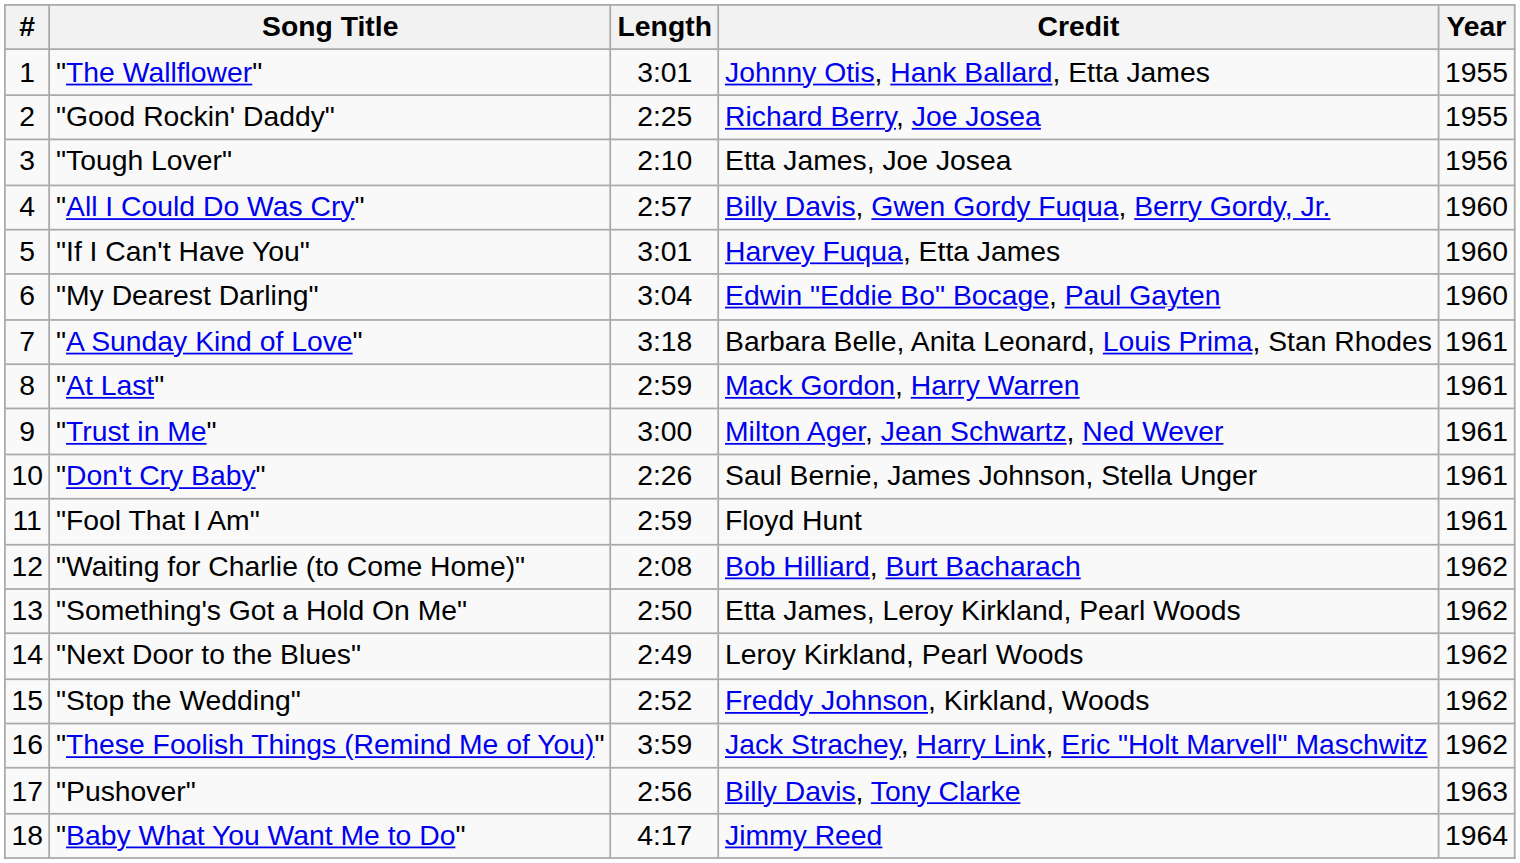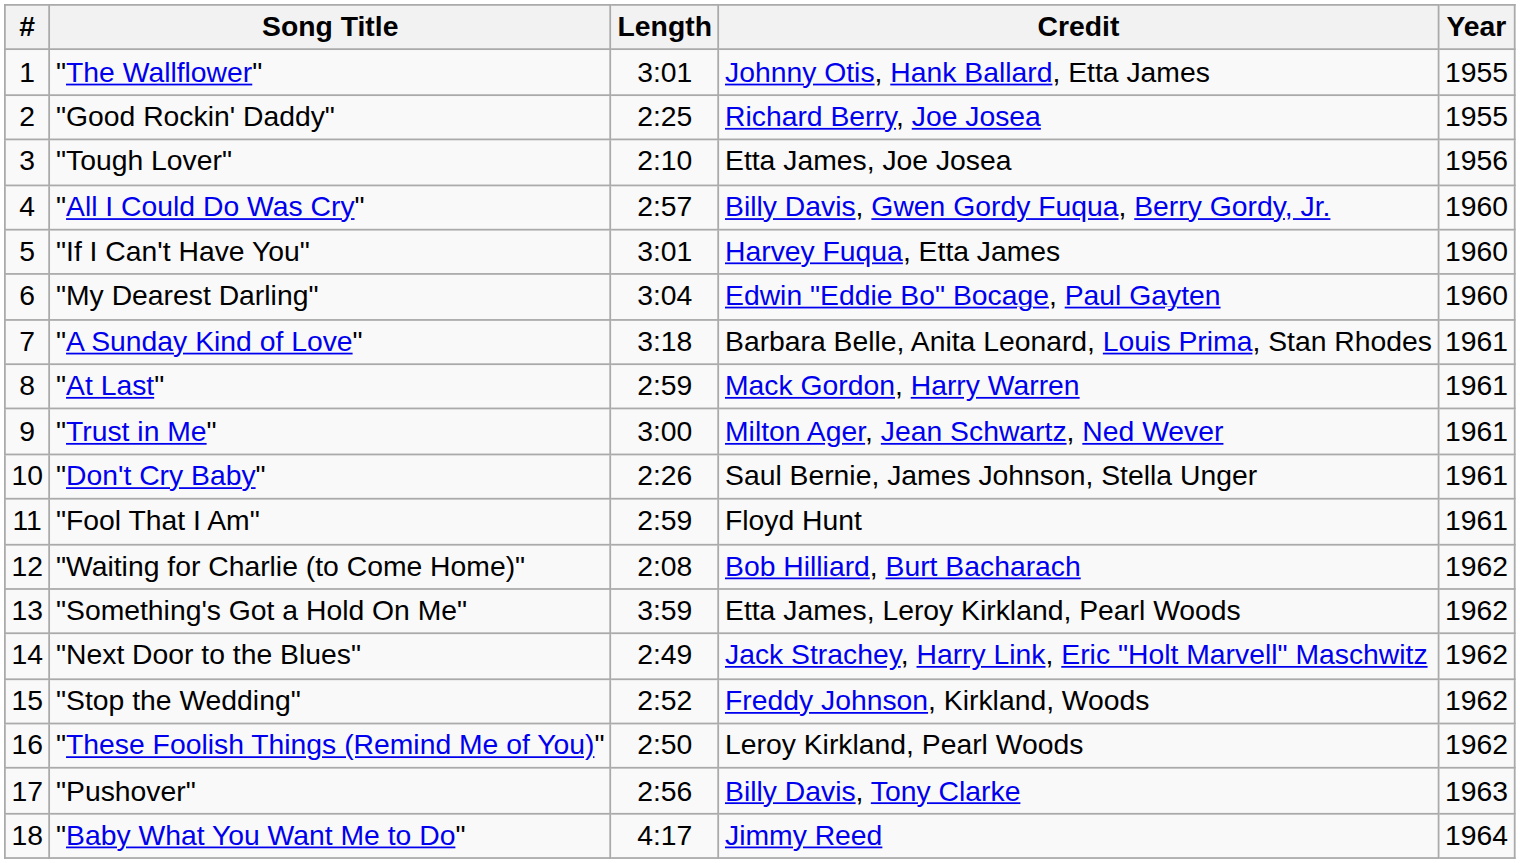 <table class="wikitable sortable">
 <tr>
 <th>#</th>
 <th>Song Title</th>
 <th>Length</th>
 <th>Credit</th>
 <th>Year</th>
 </tr>
 <tr>
 <td style="text-align: center;">1</td>
 <td>"<a href='#'>The Wallflower</a>"</td>
 <td style="text-align: center;">3:01</td>
 <td><a href='#'>Johnny Otis</a>, <a href='#'>Hank Ballard</a>, Etta James</td>
 <td style="text-align: center;">1955</td>
 </tr>
 <tr>
 <td style="text-align: center;">2</td>
 <td>"Good Rockin' Daddy"</td>
 <td style="text-align: center;">2:25</td>
 <td><a href='#'>Richard Berry</a>, <a href='#'>Joe Josea</a></td>
 <td style="text-align: center;">1955</td>
 </tr>
 <tr>
 <td style="text-align: center;">3</td>
 <td>"Tough Lover"</td>
 <td style="text-align: center;">2:10</td>
 <td>Etta James, Joe Josea</td>
 <td style="text-align: center;">1956</td>
 </tr>
 <tr>
 <td style="text-align: center;">4</td>
 <td>"<a href='#'>All I Could Do Was Cry</a>"</td>
 <td style="text-align: center;">2:57</td>
 <td><a href='#'>Billy Davis</a>, <a href='#'>Gwen Gordy Fuqua</a>, <a href='#'>Berry Gordy, Jr.</a></td>
 <td style="text-align: center;">1960</td>
 </tr>
 <tr>
 <td style="text-align: center;">5</td>
 <td>"If I Can't Have You"</td>
 <td style="text-align: center;">3:01</td>
 <td><a href='#'>Harvey Fuqua</a>, Etta James</td>
 <td style="text-align: center;">1960</td>
 </tr>
 <tr>
 <td style="text-align: center;">6</td>
 <td>"My Dearest Darling"</td>
 <td style="text-align: center;">3:04</td>
 <td><a href='#'>Edwin "Eddie Bo" Bocage</a>, <a href='#'>Paul Gayten</a></td>
 <td style="text-align: center;">1960</td>
 </tr>
 <tr>
 <td style="text-align: center;">7</td>
 <td>"<a href='#'>A Sunday Kind of Love</a>"</td>
 <td style="text-align: center;">3:18</td>
 <td>Barbara Belle, Anita Leonard, <a href='#'>Louis Prima</a>, Stan Rhodes</td>
 <td style="text-align: center;">1961</td>
 </tr>
 <tr>
 <td style="text-align: center;">8</td>
 <td>"<a href='#'>At Last</a>"</td>
 <td style="text-align: center;">2:59</td>
 <td><a href='#'>Mack Gordon</a>, <a href='#'>Harry Warren</a></td>
 <td style="text-align: center;">1961</td>
 </tr>
 <tr>
 <td style="text-align: center;">9</td>
 <td>"<a href='#'>Trust in Me</a>"</td>
 <td style="text-align: center;">3:00</td>
 <td><a href='#'>Milton Ager</a>, <a href='#'>Jean Schwartz</a>, <a href='#'>Ned Wever</a></td>
 <td style="text-align: center;">1961</td>
 </tr>
 <tr>
 <td style="text-align: center;">10</td>
 <td>"<a href='#'>Don't Cry Baby</a>"</td>
 <td style="text-align: center;">2:26</td>
 <td>Saul Bernie, James Johnson, Stella Unger</td>
 <td style="text-align: center;">1961</td>
 </tr>
 <tr>
 <td style="text-align: center;">11</td>
 <td>"Fool That I Am"</td>
 <td style="text-align: center;">2:59</td>
 <td>Floyd Hunt</td>
 <td style="text-align: center;">1961</td>
 </tr>
 <tr>
 <td style="text-align: center;">12</td>
 <td>"Waiting for Charlie (to Come Home)"</td>
 <td style="text-align: center;">2:08</td>
 <td><a href='#'>Bob Hilliard</a>, <a href='#'>Burt Bacharach</a></td>
 <td style="text-align: center;">1962</td>
 </tr>
 <tr>
 <td style="text-align: center;">13</td>
 <td>"Something's Got a Hold On Me"</td>
-<td style="text-align: center;">2:50</td>
+<td style="text-align: center;">3:59</td>
 <td>Etta James, Leroy Kirkland, Pearl Woods</td>
 <td style="text-align: center;">1962</td>
 </tr>
 <tr>
 <td style="text-align: center;">14</td>
 <td>"Next Door to the Blues"</td>
 <td style="text-align: center;">2:49</td>
-<td>Leroy Kirkland, Pearl Woods</td>
+<td><a href='#'>Jack Strachey</a>, <a href='#'>Harry Link</a>, <a href='#'>Eric "Holt Marvell" Maschwitz</a></td>
 <td style="text-align: center;">1962</td>
 </tr>
 <tr>
 <td style="text-align: center;">15</td>
 <td>"Stop the Wedding"</td>
 <td style="text-align: center;">2:52</td>
 <td><a href='#'>Freddy Johnson</a>, Kirkland, Woods</td>
 <td style="text-align: center;">1962</td>
 </tr>
 <tr>
 <td style="text-align: center;">16</td>
 <td>"<a href='#'>These Foolish Things (Remind Me of You)</a>"</td>
-<td style="text-align: center;">3:59</td>
-<td><a href='#'>Jack Strachey</a>, <a href='#'>Harry Link</a>, <a href='#'>Eric "Holt Marvell" Maschwitz</a></td>
+<td style="text-align: center;">2:50</td>
+<td>Leroy Kirkland, Pearl Woods</td>
 <td style="text-align: center;">1962</td>
 </tr>
 <tr>
 <td style="text-align: center;">17</td>
 <td>"Pushover"</td>
 <td style="text-align: center;">2:56</td>
 <td><a href='#'>Billy Davis</a>, <a href='#'>Tony Clarke</a></td>
 <td style="text-align: center;">1963</td>
 </tr>
 <tr>
 <td style="text-align: center;">18</td>
 <td>"<a href='#'>Baby What You Want Me to Do</a>"</td>
 <td style="text-align: center;">4:17</td>
 <td><a href='#'>Jimmy Reed</a></td>
 <td style="text-align: center;">1964</td>
 </tr>
 </table>
